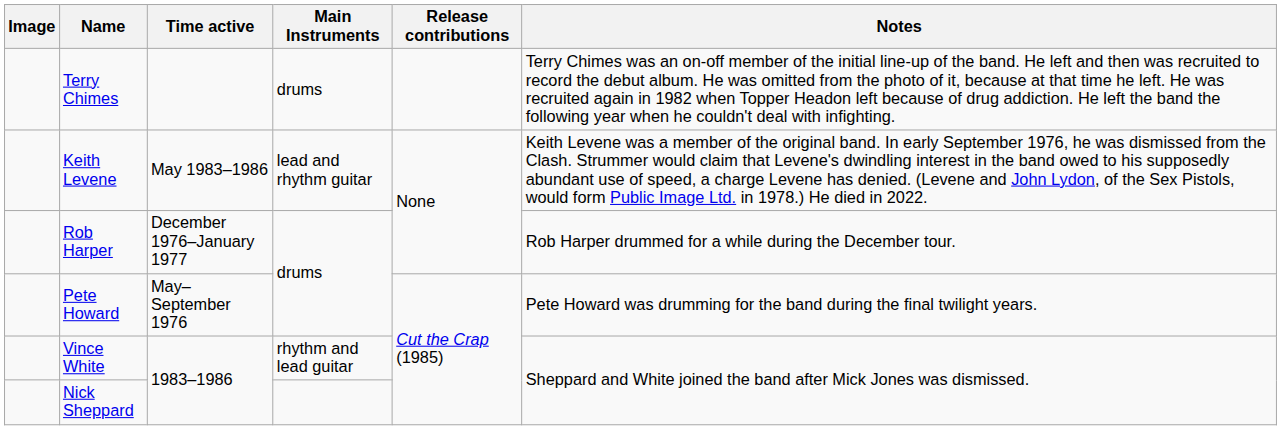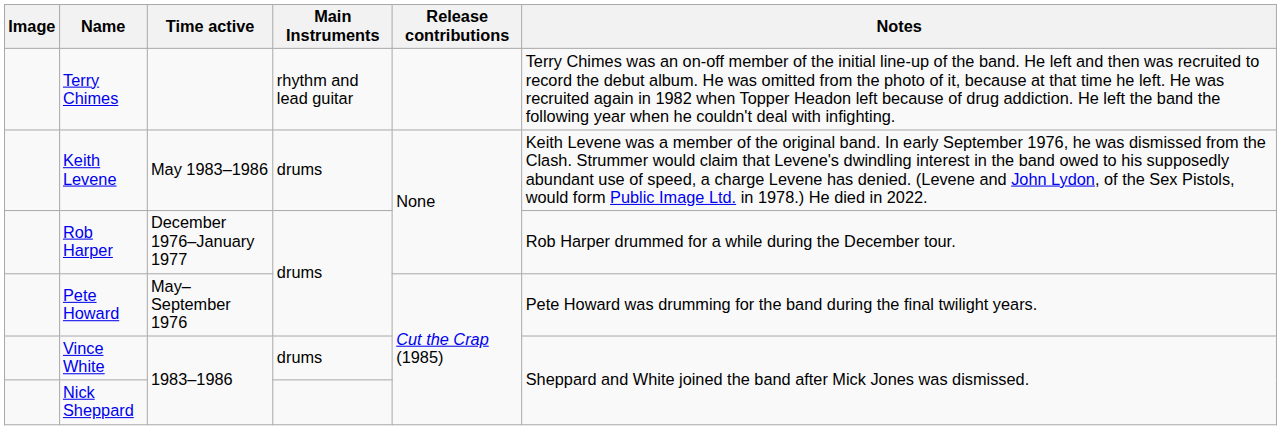 <table class="wikitable">
 <tr>
 <th>Image</th>
 <th>Name</th>
 <th>Time active</th>
 <th>Main Instruments</th>
 <th>Release contributions</th>
 <th>Notes</th>
 </tr>
 <tr>
 <td></td>
 <td><a href='#'>Terry Chimes</a></td>
 <td></td>
-<td>drums</td>
+<td>rhythm and lead guitar</td>
 <td></td>
 <td>Terry Chimes was an on-off member of the initial line-up of the band. He left and then was recruited to record the debut album. He was omitted from the photo of it, because at that time he left. He was recruited again in 1982 when Topper Headon left because of drug addiction. He left the band the following year when he couldn't deal with infighting.</td>
 </tr>
 <tr>
 <td></td>
 <td><a href='#'>Keith Levene</a></td>
 <td>May 1983–1986</td>
-<td>lead and rhythm guitar</td>
+<td>drums</td>
 <td rowspan="2">None</td>
 <td>Keith Levene was a member of the original band. In early September 1976, he was dismissed from the Clash. Strummer would claim that Levene's dwindling interest in the band owed to his supposedly abundant use of speed, a charge Levene has denied. (Levene and <a href='#'>John Lydon</a>, of the Sex Pistols, would form <a href='#'>Public Image Ltd.</a> in 1978.) He died in 2022.</td>
 </tr>
 <tr>
 <td></td>
 <td><a href='#'>Rob Harper</a></td>
 <td>December 1976–January 1977</td>
 <td rowspan="2">drums</td>
 <td>Rob Harper drummed for a while during the December tour.</td>
 </tr>
 <tr>
 <td></td>
 <td><a href='#'>Pete Howard</a></td>
 <td>May–September 1976 </td>
 <td rowspan="3"><em><a href='#'>Cut the Crap</a></em> (1985)</td>
 <td>Pete Howard was drumming for the band during the final twilight years.</td>
 </tr>
 <tr>
 <td></td>
 <td><a href='#'>Vince White</a></td>
 <td rowspan="2">1983–1986</td>
-<td>rhythm and lead guitar</td>
+<td>drums</td>
 <td rowspan="2">Sheppard and White joined the band after Mick Jones was dismissed.</td>
 </tr>
 <tr>
 <td></td>
 <td><a href='#'>Nick Sheppard</a></td>
 <td></td>
 </tr>
 </table>
